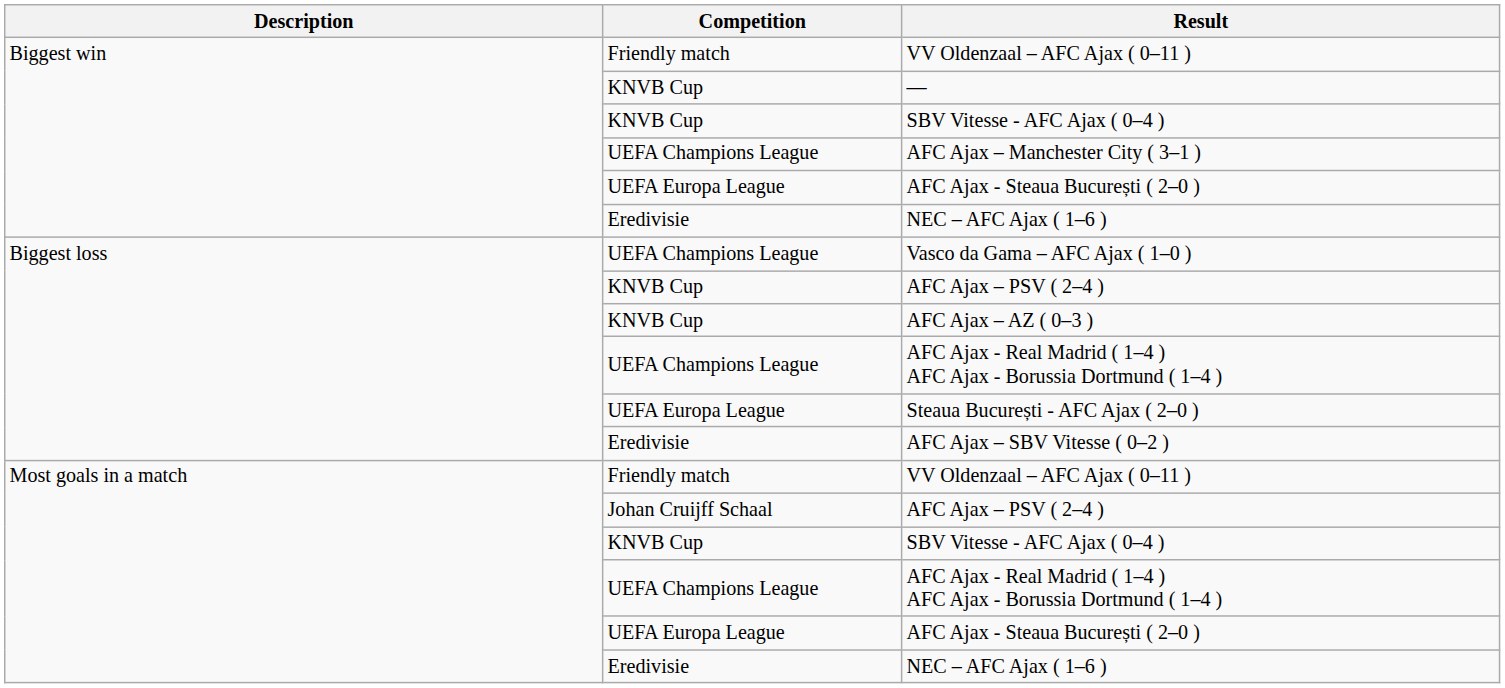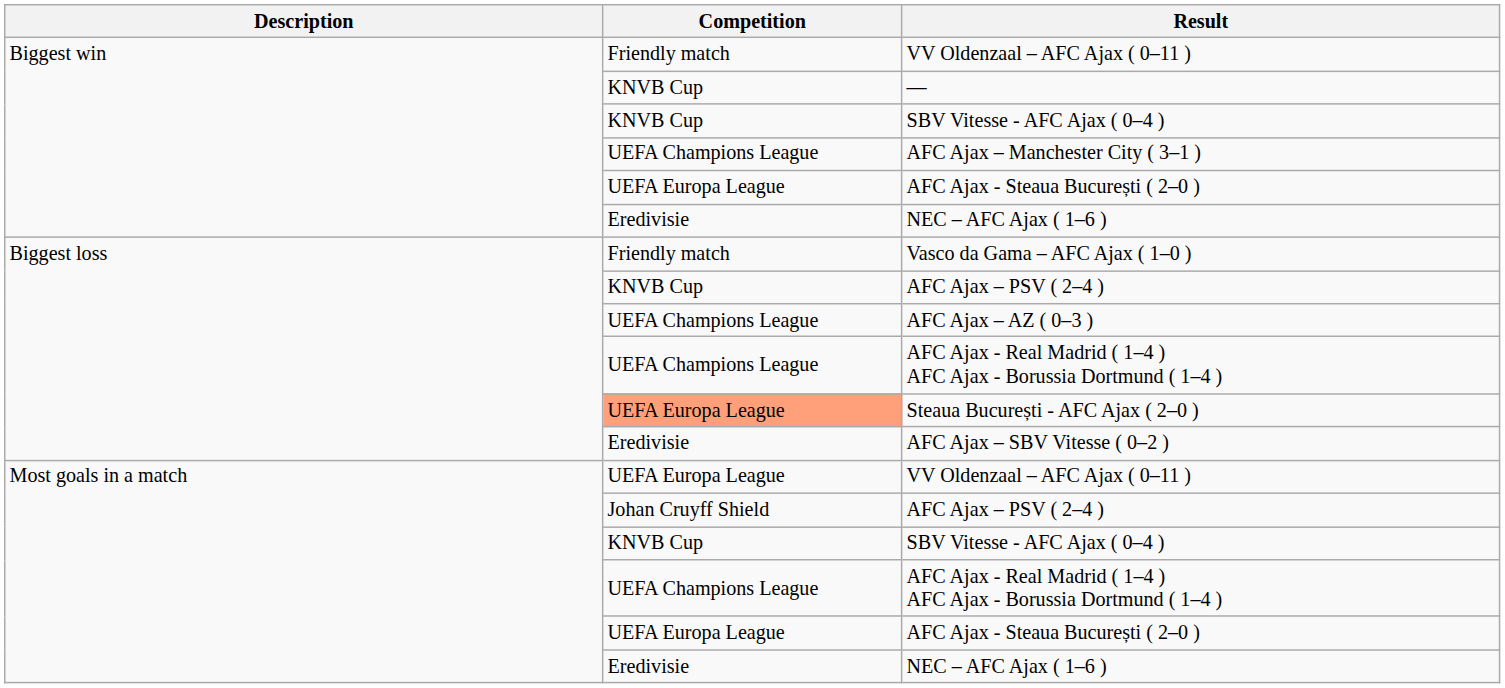 <table class="wikitable" style="width:80%; font-size:85%;">
 <tr valign=top>
 <th width=40% align=center>Description</th>
 <th width=20% align=center>Competition</th>
 <th width=40% align=center>Result</th>
 </tr>
 <tr valign=top>
 <td rowspan=6>Biggest win</td>
 <td> Friendly match</td>
 <td>VV Oldenzaal – AFC Ajax ( 0–11 )</td>
 </tr>
 <tr>
 <td> KNVB Cup</td>
 <td>—</td>
 </tr>
 <tr>
 <td> KNVB Cup</td>
 <td>SBV Vitesse - AFC Ajax ( 0–4 )</td>
 </tr>
 <tr>
 <td> UEFA Champions League</td>
 <td>AFC Ajax – Manchester City ( 3–1 )</td>
 </tr>
 <tr>
 <td> UEFA Europa League</td>
 <td>AFC Ajax - Steaua București ( 2–0 )</td>
 </tr>
 <tr>
 <td> Eredivisie</td>
 <td>NEC – AFC Ajax ( 1–6 )</td>
 </tr>
 <tr valign=top>
 <td rowspan=6>Biggest loss</td>
-<td> UEFA Champions League</td>
+<td> Friendly match</td>
 <td>Vasco da Gama – AFC Ajax ( 1–0 )</td>
 </tr>
 <tr>
 <td> KNVB Cup</td>
 <td>AFC Ajax – PSV ( 2–4 )</td>
 </tr>
 <tr>
-<td> KNVB Cup</td>
+<td> UEFA Champions League</td>
 <td>AFC Ajax – AZ ( 0–3 )</td>
 </tr>
 <tr>
 <td> UEFA Champions League</td>
 <td>AFC Ajax - Real Madrid ( 1–4 )<br>AFC Ajax - Borussia Dortmund ( 1–4 )</td>
 </tr>
 <tr>
-<td> UEFA Europa League</td>
+<td style="background: lightsalmon;"> UEFA Europa League</td>
 <td>Steaua București - AFC Ajax ( 2–0 )</td>
 </tr>
 <tr>
 <td> Eredivisie</td>
 <td>AFC Ajax – SBV Vitesse ( 0–2 )</td>
 </tr>
 <tr valign=top>
 <td rowspan=6>Most goals in a match</td>
-<td> Friendly match</td>
+<td> UEFA Europa League</td>
 <td>VV Oldenzaal – AFC Ajax ( 0–11 )</td>
 </tr>
 <tr>
-<td> Johan Cruijff Schaal</td>
+<td> Johan Cruyff Shield</td>
 <td>AFC Ajax – PSV ( 2–4 )</td>
 </tr>
 <tr>
 <td> KNVB Cup</td>
 <td>SBV Vitesse - AFC Ajax ( 0–4 )</td>
 </tr>
 <tr>
 <td> UEFA Champions League</td>
 <td>AFC Ajax - Real Madrid ( 1–4 )<br>AFC Ajax - Borussia Dortmund ( 1–4 )</td>
 </tr>
 <tr>
 <td> UEFA Europa League</td>
 <td>AFC Ajax - Steaua București ( 2–0 )</td>
 </tr>
 <tr>
 <td> Eredivisie</td>
 <td>NEC – AFC Ajax ( 1–6 )</td>
 </tr>
 </table>
